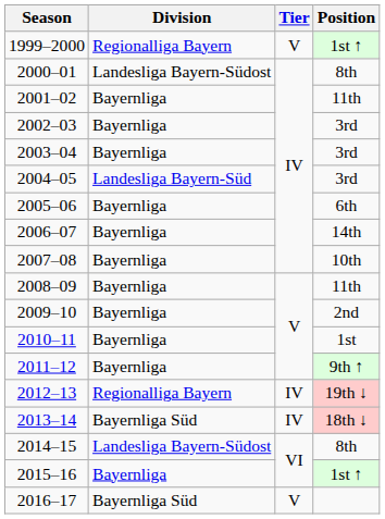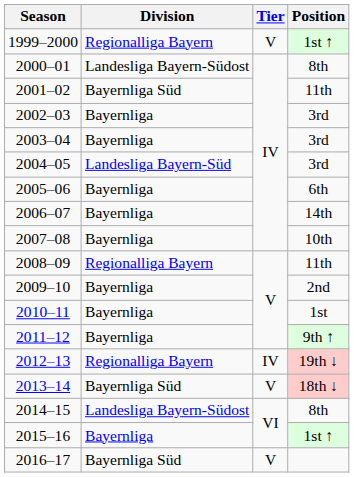 <table class="wikitable">
 <tr>
 <th>Season</th>
 <th>Division</th>
 <th><a href='#'>Tier</a></th>
 <th>Position</th>
 </tr>
 <tr align="center">
 <td>1999–2000</td>
 <td align="left"><a href='#'>Regionalliga Bayern</a></td>
 <td>V</td>
 <td style="background:#ddffdd">1st ↑</td>
 </tr>
 <tr align="center">
 <td>2000–01</td>
 <td align="left">Landesliga Bayern-Südost</td>
 <td rowspan=8>IV</td>
 <td>8th</td>
 </tr>
 <tr align="center">
 <td>2001–02</td>
-<td align="left">Bayernliga</td>
+<td align="left">Bayernliga Süd</td>
 <td>11th</td>
 </tr>
 <tr align="center">
 <td>2002–03</td>
 <td align="left">Bayernliga</td>
 <td>3rd</td>
 </tr>
 <tr align="center">
 <td>2003–04</td>
 <td align="left">Bayernliga</td>
 <td>3rd</td>
 </tr>
 <tr align="center">
 <td>2004–05</td>
 <td align="left"><a href='#'>Landesliga Bayern-Süd</a></td>
 <td>3rd</td>
 </tr>
 <tr align="center">
 <td>2005–06</td>
 <td align="left">Bayernliga</td>
 <td>6th</td>
 </tr>
 <tr align="center">
 <td>2006–07</td>
 <td align="left">Bayernliga</td>
 <td>14th</td>
 </tr>
 <tr align="center">
 <td>2007–08</td>
 <td align="left">Bayernliga</td>
 <td>10th</td>
 </tr>
 <tr align="center">
 <td>2008–09</td>
-<td align="left">Bayernliga</td>
+<td align="left"><a href='#'>Regionalliga Bayern</a></td>
 <td rowspan=4>V</td>
 <td>11th</td>
 </tr>
 <tr align="center">
 <td>2009–10</td>
 <td align="left">Bayernliga</td>
 <td>2nd</td>
 </tr>
 <tr align="center">
 <td><a href='#'>2010–11</a></td>
 <td align="left">Bayernliga</td>
 <td>1st</td>
 </tr>
 <tr align="center">
 <td><a href='#'>2011–12</a></td>
 <td align="left">Bayernliga</td>
 <td style="background:#ddffdd">9th ↑</td>
 </tr>
 <tr align="center">
 <td><a href='#'>2012–13</a></td>
 <td align="left"><a href='#'>Regionalliga Bayern</a></td>
 <td>IV</td>
 <td style="background:#ffcccc">19th ↓</td>
 </tr>
 <tr align="center">
 <td><a href='#'>2013–14</a></td>
 <td align="left">Bayernliga Süd</td>
-<td>IV</td>
+<td>V</td>
 <td style="background:#ffcccc">18th ↓</td>
 </tr>
 <tr align="center">
 <td>2014–15</td>
 <td align="left"><a href='#'>Landesliga Bayern-Südost</a></td>
 <td rowspan=2>VI</td>
 <td>8th</td>
 </tr>
 <tr align="center">
 <td>2015–16</td>
 <td align="left"><a href='#'>Bayernliga</a></td>
 <td style="background:#ddffdd">1st ↑</td>
 </tr>
 <tr align="center">
 <td>2016–17</td>
 <td align="left">Bayernliga Süd</td>
 <td>V</td>
 <td></td>
 </tr>
 </table>
